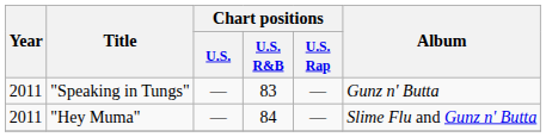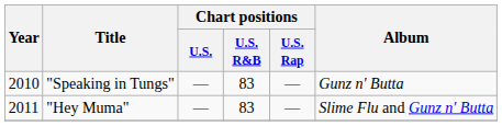 <table class="wikitable">
 <tr>
 <th rowspan="2">Year</th>
 <th rowspan="2">Title</th>
 <th colspan="3">Chart positions</th>
 <th rowspan="2">Album</th>
 </tr>
 <tr>
 <th width="40"><small><a href='#'>U.S.</a></small></th>
 <th width="40"><small><a href='#'>U.S. R&B</a></small></th>
 <th width="40"><small><a href='#'>U.S. Rap</a></small></th>
 </tr>
 <tr>
-<td>2011</td>
+<td>2010</td>
 <td align="left" valign="top">"Speaking in Tungs"</td>
 <td align="center" valign="top">—</td>
 <td align="center" valign="top">83</td>
 <td align="center" valign="top">—</td>
 <td align="left"><em>Gunz n' Butta</em></td>
 </tr>
 <tr>
 <td>2011</td>
 <td align="left" valign="top">"Hey Muma"</td>
 <td align="center" valign="top">—</td>
-<td align="center" valign="top">84</td>
+<td align="center" valign="top">83</td>
 <td align="center" valign="top">—</td>
 <td align="left"><em>Slime Flu</em> and <em><a href='#'>Gunz n' Butta</a></em></td>
 </tr>
 <tr>
 </tr>
 </table>
